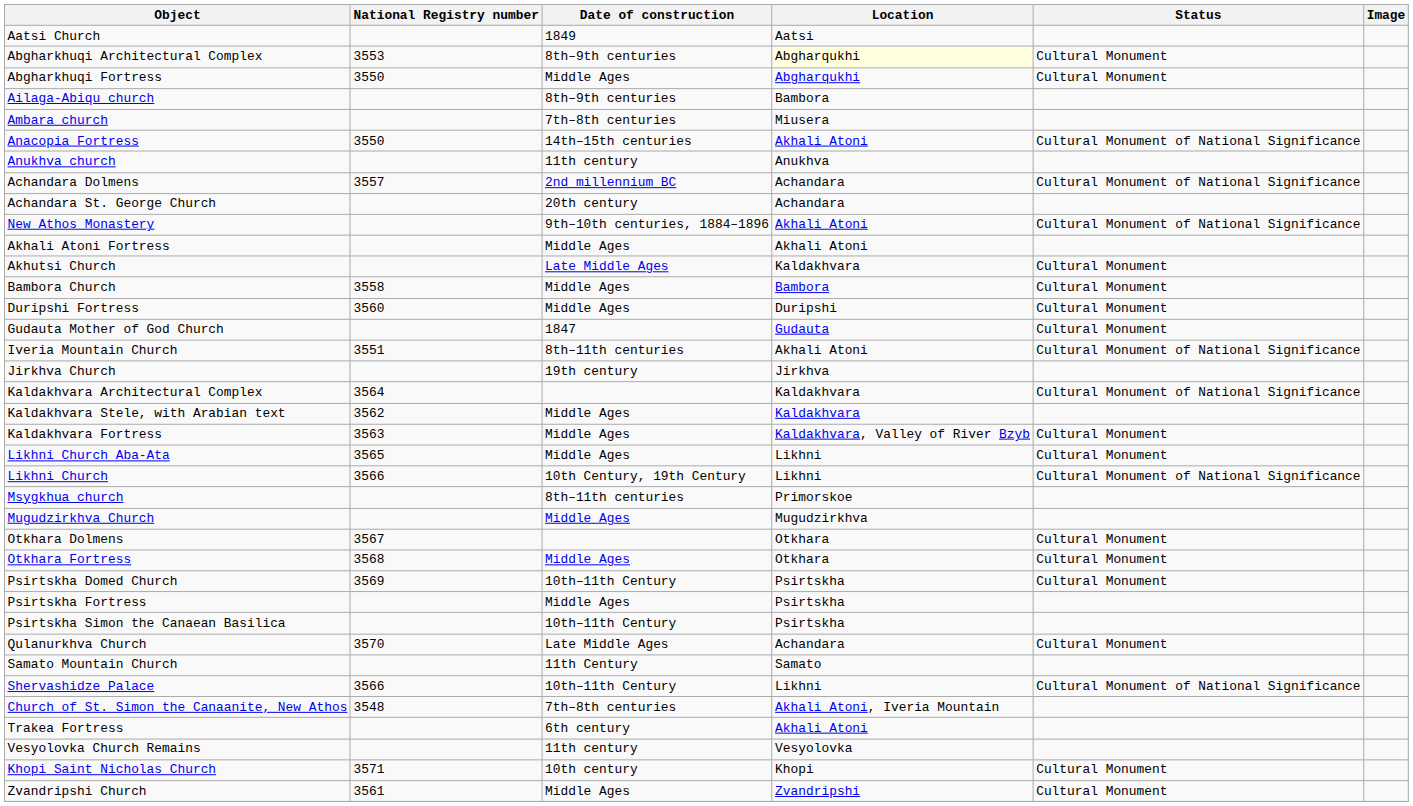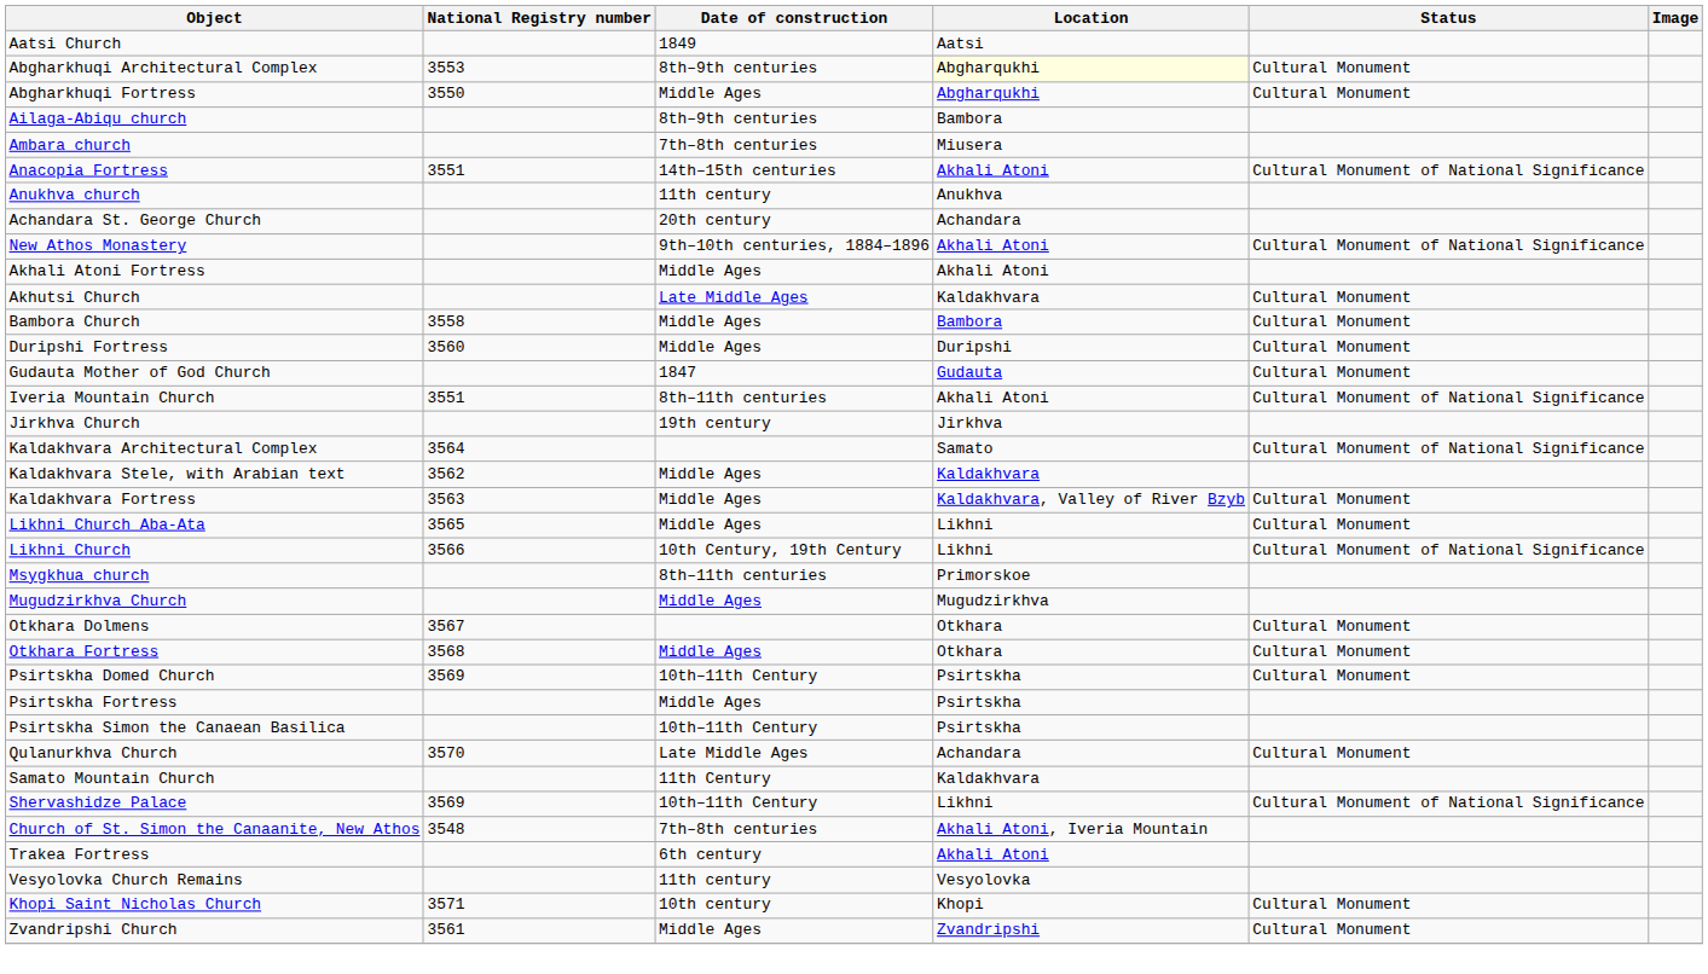 <table class="wikitable sortable">
 <tr>
 <th>Object</th>
 <th>National Registry number</th>
 <th>Date of construction</th>
 <th>Location</th>
 <th>Status</th>
 <th class=unsortable>Image</th>
 </tr>
 <tr>
 <td>Aatsi Church</td>
 <td></td>
 <td>1849</td>
 <td>Aatsi</td>
 <td></td>
 <td></td>
 </tr>
 <tr>
 <td>Abgharkhuqi Architectural Complex</td>
 <td>3553</td>
 <td>8th–9th centuries</td>
 <td style="background: lightyellow;">Abgharqukhi</td>
 <td>Cultural Monument</td>
 <td></td>
 </tr>
 <tr>
 <td>Abgharkhuqi Fortress</td>
 <td>3550</td>
 <td>Middle Ages</td>
 <td><a href='#'>Abgharqukhi</a></td>
 <td>Cultural Monument</td>
 <td></td>
 </tr>
 <tr>
 <td><a href='#'>Ailaga-Abiqu church</a></td>
 <td></td>
 <td>8th–9th centuries</td>
 <td>Bambora</td>
 <td></td>
 <td></td>
 </tr>
 <tr>
 <td><a href='#'>Ambara church</a></td>
 <td></td>
 <td>7th–8th centuries</td>
 <td>Miusera</td>
 <td></td>
 <td></td>
 </tr>
 <tr>
 <td><a href='#'>Anacopia Fortress</a></td>
-<td>3550</td>
+<td>3551</td>
 <td>14th–15th centuries</td>
 <td><a href='#'>Akhali Atoni</a></td>
 <td>Cultural Monument of National Significance</td>
 <td></td>
 </tr>
 <tr>
 <td><a href='#'>Anukhva church</a></td>
 <td></td>
 <td>11th century</td>
 <td>Anukhva</td>
 <td></td>
-<td></td>
-</tr>
-<tr>
-<td>Achandara Dolmens</td>
-<td>3557</td>
-<td><a href='#'>2nd millennium BC</a></td>
-<td>Achandara</td>
-<td>Cultural Monument of National Significance</td>
 <td></td>
 </tr>
 <tr>
 <td>Achandara St. George Church</td>
 <td></td>
 <td>20th century</td>
 <td>Achandara</td>
 <td></td>
 <td></td>
 </tr>
 <tr>
 <td><a href='#'>New Athos Monastery</a></td>
 <td></td>
 <td>9th–10th centuries, 1884–1896</td>
 <td><a href='#'>Akhali Atoni</a></td>
 <td>Cultural Monument of National Significance</td>
 <td></td>
 </tr>
 <tr>
 <td>Akhali Atoni Fortress</td>
 <td></td>
 <td>Middle Ages</td>
 <td>Akhali Atoni</td>
 <td></td>
 <td></td>
 </tr>
 <tr>
 <td>Akhutsi Church</td>
 <td></td>
 <td><a href='#'>Late Middle Ages</a></td>
 <td>Kaldakhvara</td>
 <td>Cultural Monument</td>
 <td></td>
 </tr>
 <tr>
 <td>Bambora Church</td>
 <td>3558</td>
 <td>Middle Ages</td>
 <td><a href='#'>Bambora</a></td>
 <td>Cultural Monument</td>
 <td></td>
 </tr>
 <tr>
 <td>Duripshi Fortress</td>
 <td>3560</td>
 <td>Middle Ages</td>
 <td>Duripshi</td>
 <td>Cultural Monument</td>
 <td></td>
 </tr>
 <tr>
 <td>Gudauta Mother of God Church</td>
 <td></td>
 <td>1847</td>
 <td><a href='#'>Gudauta</a></td>
 <td>Cultural Monument</td>
 <td></td>
 </tr>
 <tr>
 <td>Iveria Mountain Church</td>
 <td>3551</td>
 <td>8th–11th centuries</td>
 <td>Akhali Atoni</td>
 <td>Cultural Monument of National Significance</td>
 <td></td>
 </tr>
 <tr>
 <td>Jirkhva Church</td>
 <td></td>
 <td>19th century</td>
 <td>Jirkhva</td>
 <td></td>
 <td></td>
 </tr>
 <tr>
 <td>Kaldakhvara Architectural Complex</td>
 <td>3564</td>
 <td></td>
-<td>Kaldakhvara</td>
+<td>Samato</td>
 <td>Cultural Monument of National Significance</td>
 <td></td>
 </tr>
 <tr>
 <td>Kaldakhvara Stele, with Arabian text</td>
 <td>3562</td>
 <td>Middle Ages</td>
 <td><a href='#'>Kaldakhvara</a></td>
 <td></td>
 <td></td>
 </tr>
 <tr>
 <td>Kaldakhvara Fortress</td>
 <td>3563</td>
 <td>Middle Ages</td>
 <td><a href='#'>Kaldakhvara</a>, Valley of River <a href='#'>Bzyb</a></td>
 <td>Cultural Monument</td>
 <td></td>
 </tr>
 <tr>
 <td><a href='#'>Likhni Church Aba-Ata</a></td>
 <td>3565</td>
 <td>Middle Ages</td>
 <td>Likhni</td>
 <td>Cultural Monument</td>
 <td></td>
 </tr>
 <tr>
 <td><a href='#'>Likhni Church</a></td>
 <td>3566</td>
 <td>10th Century, 19th Century</td>
 <td>Likhni</td>
 <td>Cultural Monument of National Significance</td>
 <td></td>
 </tr>
 <tr>
 <td><a href='#'>Msygkhua church</a></td>
 <td></td>
 <td>8th–11th centuries</td>
 <td>Primorskoe</td>
 <td></td>
 <td></td>
 </tr>
 <tr>
 <td><a href='#'>Mugudzirkhva Church</a></td>
 <td></td>
 <td><a href='#'>Middle Ages</a></td>
 <td>Mugudzirkhva</td>
 <td></td>
 <td></td>
 </tr>
 <tr>
 <td>Otkhara Dolmens</td>
 <td>3567</td>
 <td></td>
 <td>Otkhara</td>
 <td>Cultural Monument</td>
 <td></td>
 </tr>
 <tr>
 <td><a href='#'>Otkhara Fortress</a></td>
 <td>3568</td>
 <td><a href='#'>Middle Ages</a></td>
 <td>Otkhara</td>
 <td>Cultural Monument</td>
 <td></td>
 </tr>
 <tr>
 <td>Psirtskha Domed Church</td>
 <td>3569</td>
 <td>10th–11th Century</td>
 <td>Psirtskha</td>
 <td>Cultural Monument</td>
 <td></td>
 </tr>
 <tr>
 <td>Psirtskha Fortress</td>
 <td></td>
 <td>Middle Ages</td>
 <td>Psirtskha</td>
 <td></td>
 <td></td>
 </tr>
 <tr>
 <td>Psirtskha Simon the Canaean Basilica</td>
 <td></td>
 <td>10th–11th Century</td>
 <td>Psirtskha</td>
 <td></td>
 <td></td>
 </tr>
 <tr>
 <td>Qulanurkhva Church</td>
 <td>3570</td>
 <td>Late Middle Ages</td>
 <td>Achandara</td>
 <td>Cultural Monument</td>
 <td></td>
 </tr>
 <tr>
 <td>Samato Mountain Church</td>
 <td></td>
 <td>11th Century</td>
-<td>Samato</td>
+<td>Kaldakhvara</td>
 <td></td>
 <td></td>
 </tr>
 <tr>
 <td><a href='#'>Shervashidze Palace</a></td>
-<td>3566</td>
+<td>3569</td>
 <td>10th–11th Century</td>
 <td>Likhni</td>
 <td>Cultural Monument of National Significance</td>
 <td></td>
 </tr>
 <tr>
 <td><a href='#'>Church of St. Simon the Canaanite, New Athos</a></td>
 <td>3548</td>
 <td>7th–8th centuries</td>
 <td><a href='#'>Akhali Atoni</a>, Iveria Mountain</td>
 <td></td>
 <td></td>
 </tr>
 <tr>
 <td>Trakea Fortress</td>
 <td></td>
 <td>6th century</td>
 <td><a href='#'>Akhali Atoni</a></td>
 <td></td>
 <td></td>
 </tr>
 <tr>
 <td>Vesyolovka Church Remains</td>
 <td></td>
 <td>11th century</td>
 <td>Vesyolovka</td>
 <td></td>
 <td></td>
 </tr>
 <tr>
 <td><a href='#'>Khopi Saint Nicholas Church</a></td>
 <td>3571</td>
 <td>10th century</td>
 <td>Khopi</td>
 <td>Cultural Monument</td>
 <td></td>
 </tr>
 <tr>
 <td>Zvandripshi Church</td>
 <td>3561</td>
 <td>Middle Ages</td>
 <td><a href='#'>Zvandripshi</a></td>
 <td>Cultural Monument</td>
 <td></td>
 </tr>
 <tr>
 </tr>
 </table>
